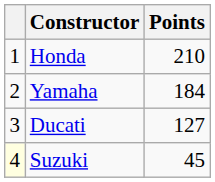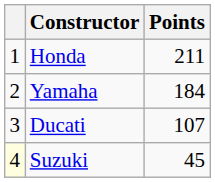 <table class="wikitable" style="font-size: 95%;">
 <tr>
 <th></th>
 <th>Constructor</th>
 <th>Points</th>
 </tr>
 <tr>
 <td align=center>1</td>
 <td> <a href='#'>Honda</a></td>
-<td align=right>210</td>
+<td align=right>211</td>
 </tr>
 <tr>
 <td align=center>2</td>
 <td> <a href='#'>Yamaha</a></td>
 <td align=right>184</td>
 </tr>
 <tr>
 <td align=center>3</td>
 <td> <a href='#'>Ducati</a></td>
-<td align=right>127</td>
+<td align=right>107</td>
 </tr>
 <tr>
 <td align=center style="background: lightyellow;">4</td>
 <td> <a href='#'>Suzuki</a></td>
 <td align=right>45</td>
 </tr>
 </table>
